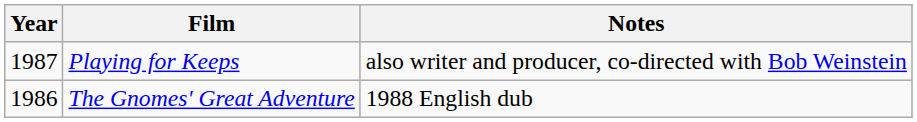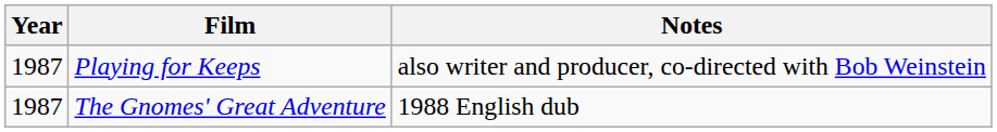 <table class="wikitable plainrowheaders">
 <tr>
 <th>Year</th>
 <th>Film</th>
 <th class="unsortable">Notes</th>
 </tr>
 <tr>
 <td>1987</td>
 <td><em><a href='#'>Playing for Keeps</a></em></td>
 <td>also writer and producer, co-directed with <a href='#'>Bob Weinstein</a></td>
 </tr>
 <tr>
-<td>1986</td>
+<td>1987</td>
 <td><em><a href='#'>The Gnomes' Great Adventure</a></em></td>
 <td>1988 English dub</td>
 </tr>
 </table>
